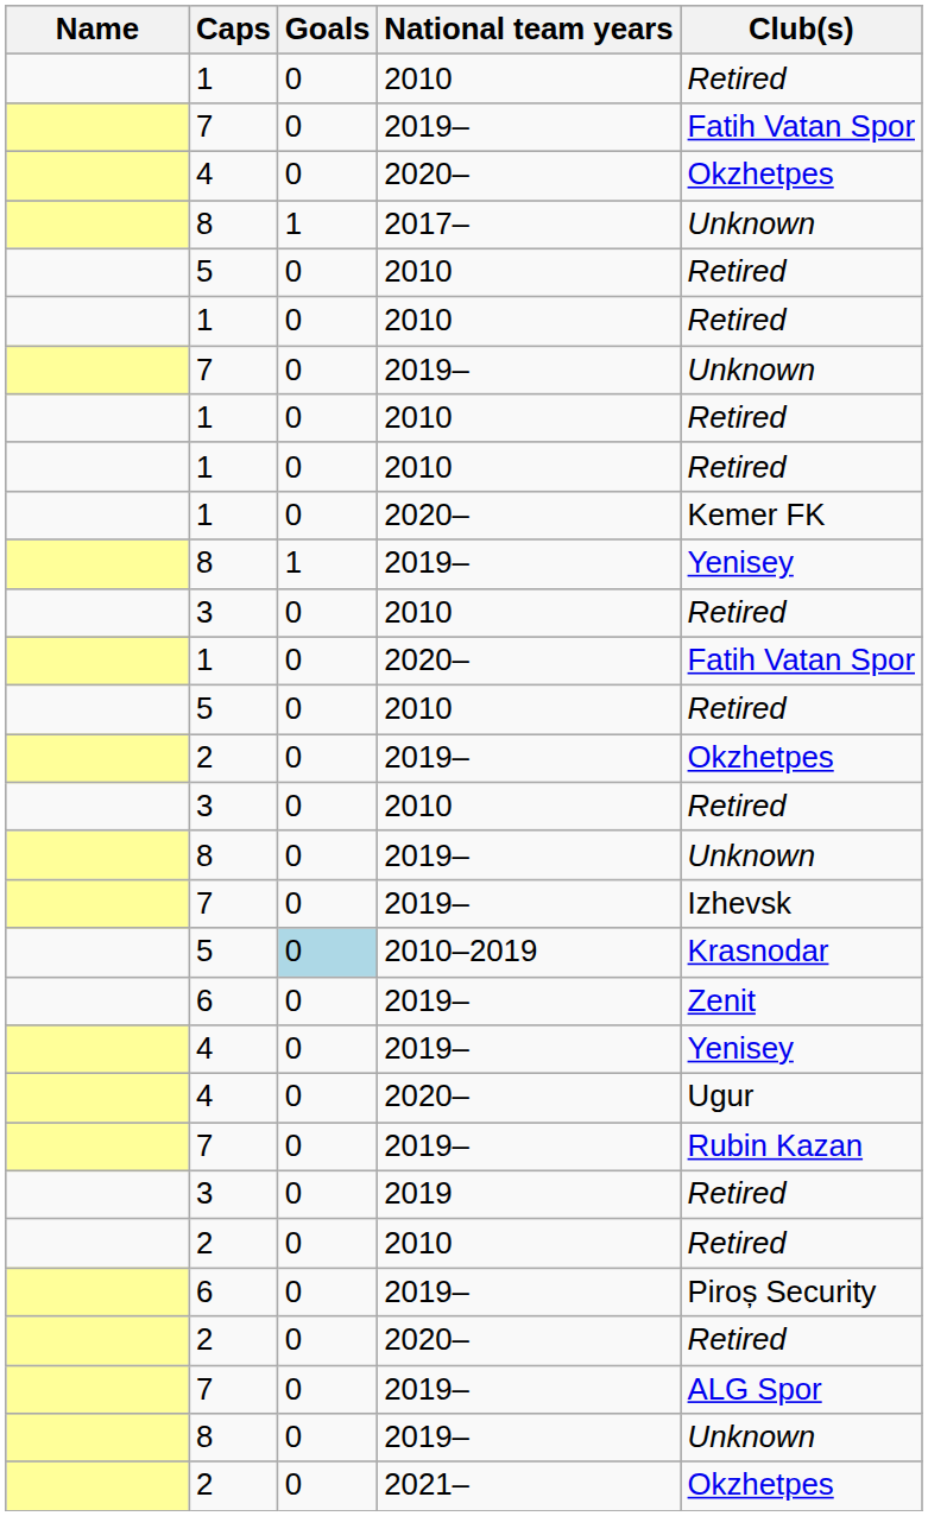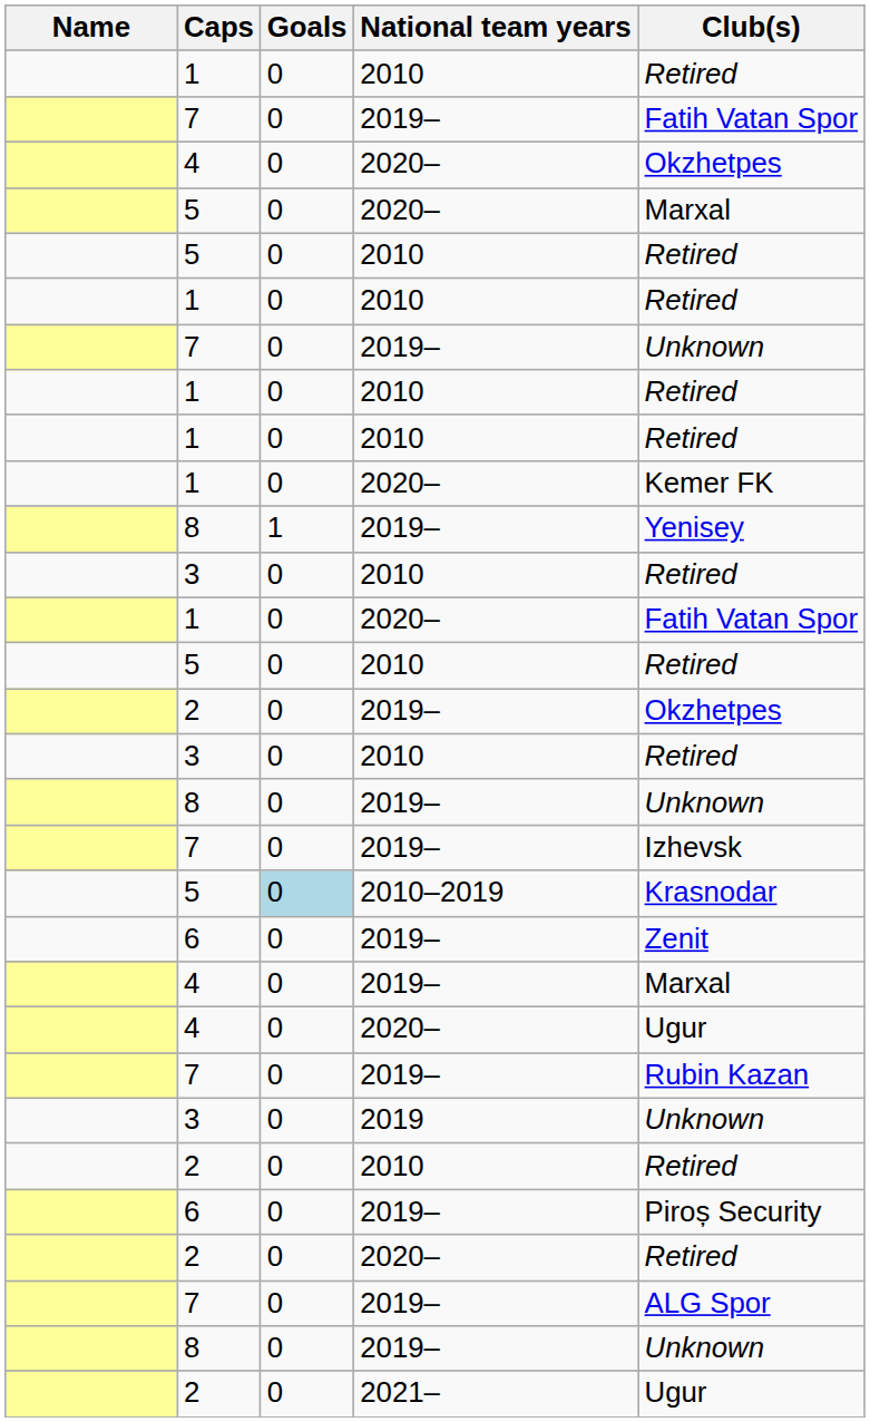 <table class="wikitable sortable">
 <tr>
 <th width="20%">Name</th>
 <th>Caps</th>
 <th>Goals</th>
 <th>National team years</th>
 <th>Club(s)</th>
 </tr>
 <tr>
 <td></td>
 <td>1</td>
 <td>0</td>
 <td>2010</td>
 <td><em>Retired</em></td>
 </tr>
 <tr>
 <td style="background-color:#FFFF99"><strong></strong></td>
 <td>7</td>
 <td>0</td>
 <td>2019–</td>
 <td> <a href='#'>Fatih Vatan Spor</a></td>
 </tr>
 <tr>
 <td style="background-color:#FFFF99"><strong></strong></td>
 <td>4</td>
 <td>0</td>
 <td>2020–</td>
 <td> <a href='#'>Okzhetpes</a></td>
 </tr>
 <tr>
 <td style="background-color:#FFFF99"><strong></strong></td>
-<td>8</td>
-<td>1</td>
-<td>2017–</td>
-<td><em>Unknown</em></td>
+<td>5</td>
+<td>0</td>
+<td>2020–</td>
+<td> Marxal</td>
 </tr>
 <tr>
 <td></td>
 <td>5</td>
 <td>0</td>
 <td>2010</td>
 <td><em>Retired</em></td>
 </tr>
 <tr>
 <td></td>
 <td>1</td>
 <td>0</td>
 <td>2010</td>
 <td><em>Retired</em></td>
 </tr>
 <tr>
 <td style="background-color:#FFFF99"><strong></strong></td>
 <td>7</td>
 <td>0</td>
 <td>2019–</td>
 <td><em>Unknown</em></td>
 </tr>
 <tr>
 <td></td>
 <td>1</td>
 <td>0</td>
 <td>2010</td>
 <td><em>Retired</em></td>
 </tr>
 <tr>
 <td></td>
 <td>1</td>
 <td>0</td>
 <td>2010</td>
 <td><em>Retired</em></td>
 </tr>
 <tr>
 <td></td>
 <td>1</td>
 <td>0</td>
 <td>2020–</td>
 <td> Kemer FK</td>
 </tr>
 <tr>
 <td style="background-color:#FFFF99"><strong></strong></td>
 <td>8</td>
 <td>1</td>
 <td>2019–</td>
 <td> <a href='#'>Yenisey</a></td>
 </tr>
 <tr>
 <td></td>
 <td>3</td>
 <td>0</td>
 <td>2010</td>
 <td><em>Retired</em></td>
 </tr>
 <tr>
 <td style="background-color:#FFFF99"><strong></strong></td>
 <td>1</td>
 <td>0</td>
 <td>2020–</td>
 <td> <a href='#'>Fatih Vatan Spor</a></td>
 </tr>
 <tr>
 <td></td>
 <td>5</td>
 <td>0</td>
 <td>2010</td>
 <td><em>Retired</em></td>
 </tr>
 <tr>
 <td style="background-color:#FFFF99"><strong></strong></td>
 <td>2</td>
 <td>0</td>
 <td>2019–</td>
 <td> <a href='#'>Okzhetpes</a></td>
 </tr>
 <tr>
 <td></td>
 <td>3</td>
 <td>0</td>
 <td>2010</td>
 <td><em>Retired</em></td>
 </tr>
 <tr>
 <td style="background-color:#FFFF99"><strong></strong></td>
 <td>8</td>
 <td>0</td>
 <td>2019–</td>
 <td><em>Unknown</em></td>
 </tr>
 <tr>
 <td style="background-color:#FFFF99"><strong></strong></td>
 <td>7</td>
 <td>0</td>
 <td>2019–</td>
 <td> Izhevsk</td>
 </tr>
 <tr>
 <td></td>
 <td>5</td>
 <td style="background: lightblue;">0</td>
 <td>2010–2019</td>
 <td> <a href='#'>Krasnodar</a></td>
 </tr>
 <tr>
 <td></td>
 <td>6</td>
 <td>0</td>
 <td>2019–</td>
 <td> <a href='#'>Zenit</a></td>
 </tr>
 <tr>
 <td style="background-color:#FFFF99"><strong></strong></td>
 <td>4</td>
 <td>0</td>
 <td>2019–</td>
-<td> <a href='#'>Yenisey</a></td>
+<td> Marxal</td>
 </tr>
 <tr>
 <td style="background-color:#FFFF99"><strong></strong></td>
 <td>4</td>
 <td>0</td>
 <td>2020–</td>
 <td> Ugur</td>
 </tr>
 <tr>
 <td style="background-color:#FFFF99"><strong></strong></td>
 <td>7</td>
 <td>0</td>
 <td>2019–</td>
 <td> <a href='#'>Rubin Kazan</a></td>
 </tr>
 <tr>
 <td></td>
 <td>3</td>
 <td>0</td>
 <td>2019</td>
-<td><em>Retired</em></td>
+<td><em>Unknown</em></td>
 </tr>
 <tr>
 <td></td>
 <td>2</td>
 <td>0</td>
 <td>2010</td>
 <td><em>Retired</em></td>
 </tr>
 <tr>
 <td style="background-color:#FFFF99"><strong></strong></td>
 <td>6</td>
 <td>0</td>
 <td>2019–</td>
 <td> Piroș Security</td>
 </tr>
 <tr>
 <td style="background-color:#FFFF99"><strong></strong></td>
 <td>2</td>
 <td>0</td>
 <td>2020–</td>
 <td><em>Retired</em></td>
 </tr>
 <tr>
 <td style="background-color:#FFFF99"><strong></strong></td>
 <td>7</td>
 <td>0</td>
 <td>2019–</td>
 <td> <a href='#'>ALG Spor</a></td>
 </tr>
 <tr>
 <td style="background-color:#FFFF99"><strong></strong></td>
 <td>8</td>
 <td>0</td>
 <td>2019–</td>
 <td><em>Unknown</em></td>
 </tr>
 <tr>
 <td style="background-color:#FFFF99"><strong></strong></td>
 <td>2</td>
 <td>0</td>
 <td>2021–</td>
-<td> <a href='#'>Okzhetpes</a></td>
+<td> Ugur</td>
 </tr>
 </table>
